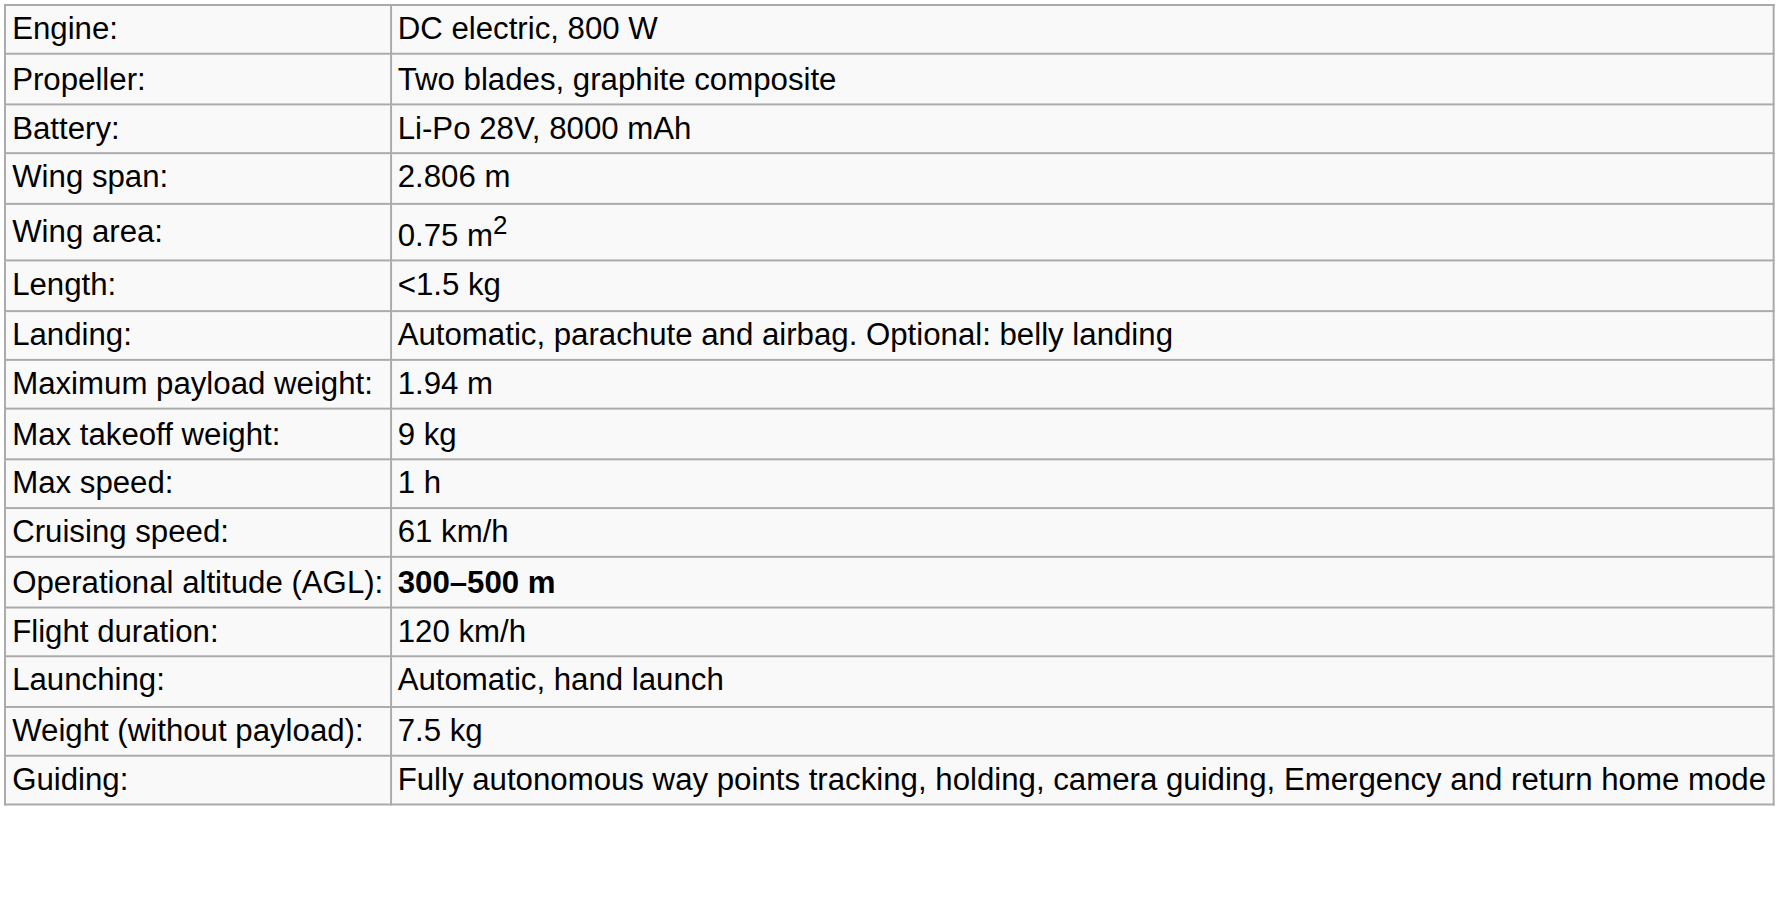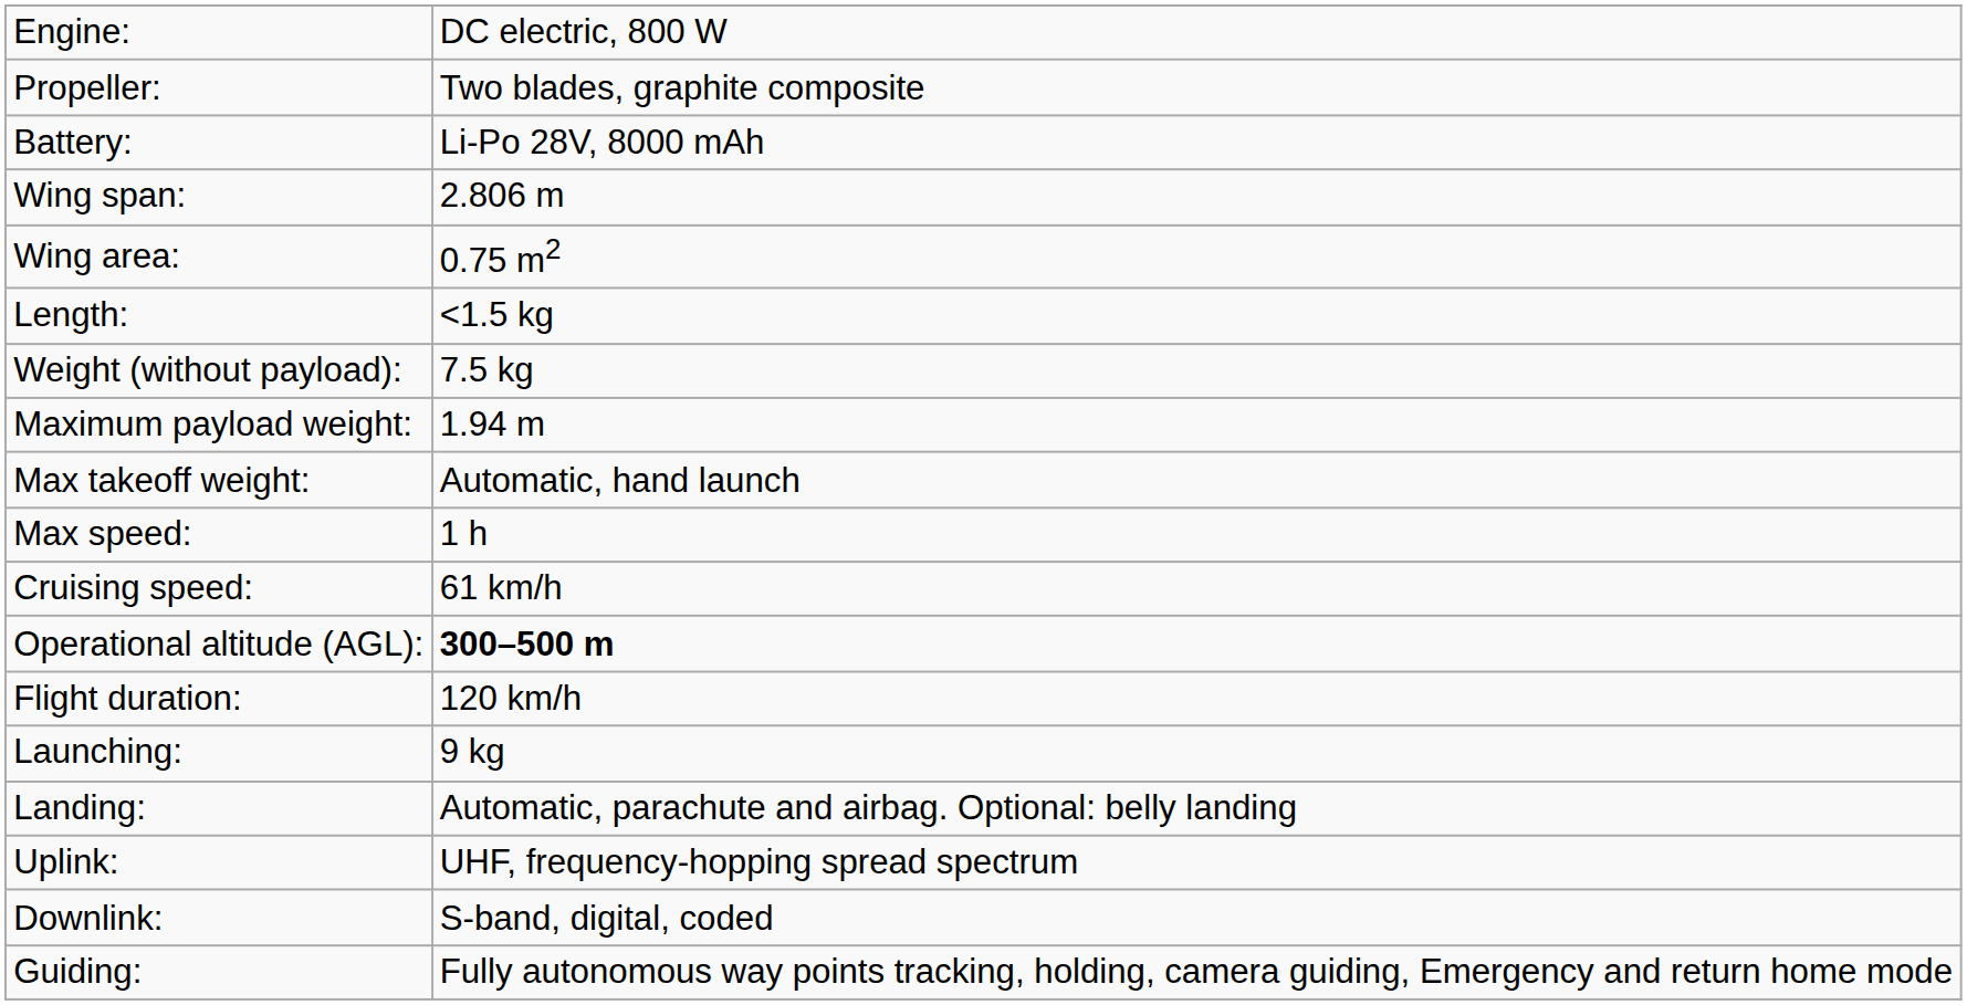 <table class="wikitable">
 <tr>
 </tr>
 <tr>
 <td>Engine:</td>
 <td>DC electric, 800 W</td>
 </tr>
 <tr>
 <td>Propeller:</td>
 <td>Two blades, graphite composite</td>
 </tr>
 <tr>
 <td>Battery:</td>
 <td>Li-Po 28V, 8000 mAh</td>
 </tr>
 <tr>
 <td>Wing span:</td>
 <td>2.806 m</td>
 </tr>
 <tr>
 <td>Wing area:</td>
 <td>0.75 m<sup>2</sup></td>
 </tr>
 <tr>
 <td>Length:</td>
 <td><1.5 kg</td>
 </tr>
 <tr>
-<td>Landing:</td>
-<td>Automatic, parachute and airbag. Optional: belly landing</td>
+<td>Weight (without payload):</td>
+<td>7.5 kg</td>
 </tr>
 <tr>
 <td>Maximum payload weight:</td>
 <td>1.94 m</td>
 </tr>
 <tr>
 <td>Max takeoff weight:</td>
-<td>9 kg</td>
+<td>Automatic, hand launch</td>
 </tr>
 <tr>
 <td>Max speed:</td>
 <td>1 h</td>
 </tr>
 <tr>
 <td>Cruising speed:</td>
 <td>61 km/h</td>
 </tr>
 <tr>
 <td>Operational altitude (AGL):</td>
 <td><strong>300–500 m</strong></td>
 </tr>
 <tr>
 <td>Flight duration:</td>
 <td>120 km/h</td>
 </tr>
 <tr>
 <td>Launching:</td>
-<td>Automatic, hand launch</td>
+<td>9 kg</td>
 </tr>
 <tr>
-<td>Weight (without payload):</td>
-<td>7.5 kg</td>
+<td>Landing:</td>
+<td>Automatic, parachute and airbag. Optional: belly landing</td>
+</tr>
+<tr>
+<td>Uplink:</td>
+<td>UHF, frequency-hopping spread spectrum</td>
+</tr>
+<tr>
+<td>Downlink:</td>
+<td>S-band, digital, coded</td>
 </tr>
 <tr>
 <td>Guiding:</td>
 <td>Fully autonomous way points tracking, holding, camera guiding, Emergency and return home mode</td>
 </tr>
 </table>
